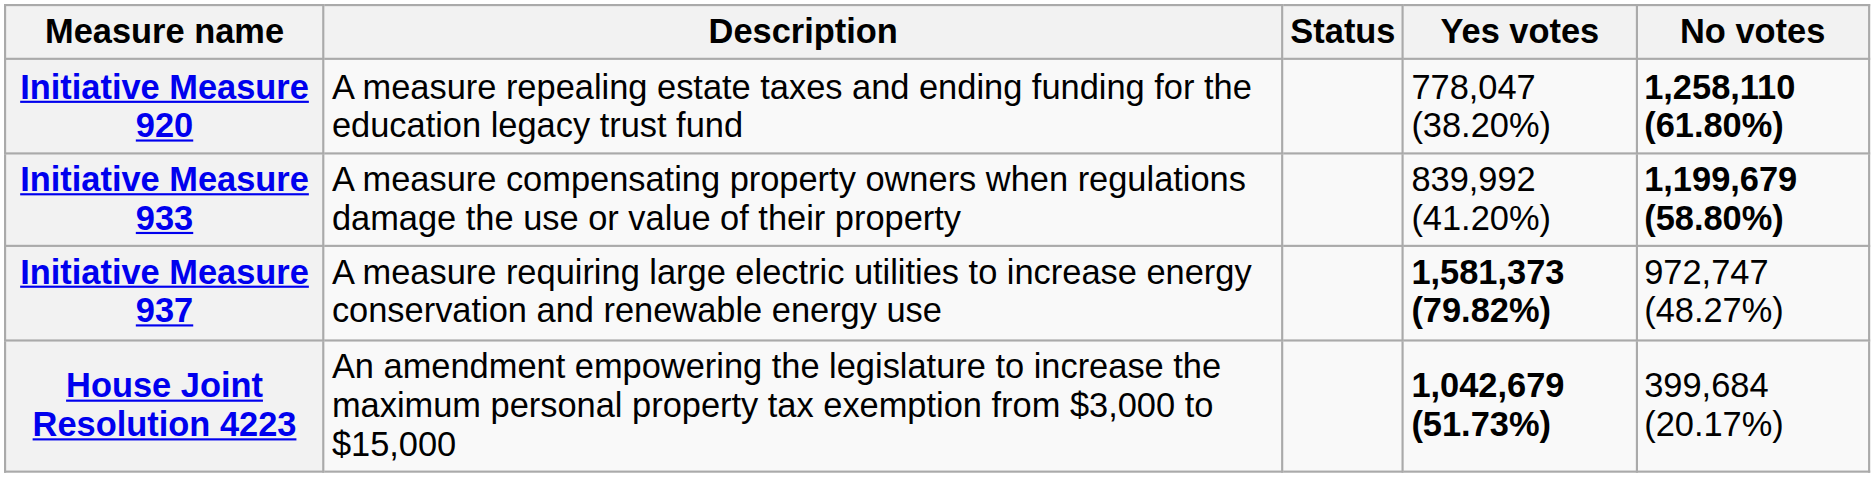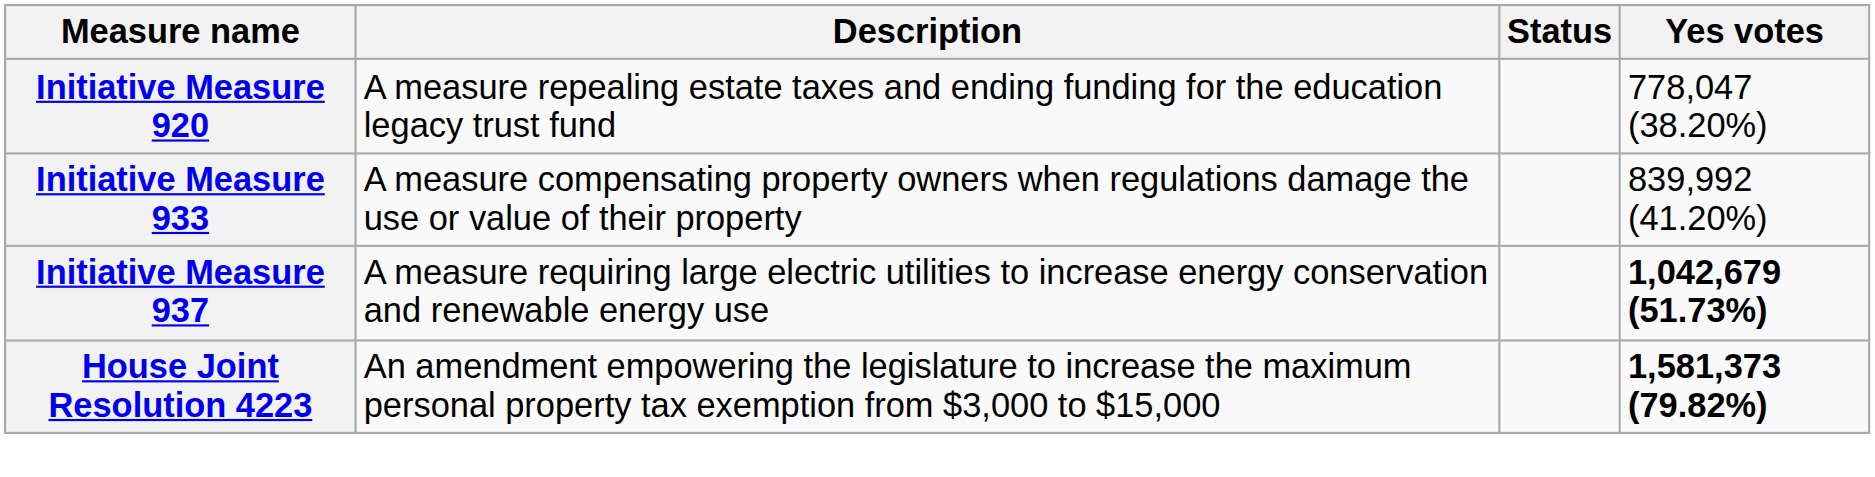 <table class="wikitable sortable plainrowheaders">
 <tr>
 <th scope=col>Measure name</th>
 <th scope=col class=unsortable>Description</th>
 <th scope=col>Status</th>
 <th scope=col>Yes votes</th>
-<th scope=col>No votes</th>
 </tr>
 <tr>
 <th scope=row><a href='#'>Initiative Measure 920</a></th>
 <td>A measure repealing estate taxes and ending funding for the education legacy trust fund</td>
 <td></td>
 <td>778,047 (38.20%)</td>
-<td><strong>1,258,110 (61.80%)</strong></td>
 </tr>
 <tr>
 <th scope=row><a href='#'>Initiative Measure 933</a></th>
 <td>A measure compensating property owners when regulations damage the use or value of their property</td>
 <td></td>
 <td>839,992 (41.20%)</td>
-<td><strong>1,199,679 (58.80%)</strong></td>
 </tr>
 <tr>
 <th scope=row><a href='#'>Initiative Measure 937</a></th>
 <td>A measure requiring large electric utilities to increase energy conservation and renewable energy use</td>
 <td></td>
-<td><strong>1,581,373 (79.82%)</strong></td>
-<td>972,747 (48.27%)</td>
+<td><strong>1,042,679 (51.73%)</strong></td>
 </tr>
 <tr>
 <th scope=row><a href='#'>House Joint Resolution 4223</a></th>
 <td>An amendment empowering the legislature to increase the maximum personal property tax exemption from $3,000 to $15,000</td>
 <td></td>
-<td><strong>1,042,679 (51.73%)</strong></td>
-<td>399,684 (20.17%)</td>
+<td><strong>1,581,373 (79.82%)</strong></td>
 </tr>
 </table>
